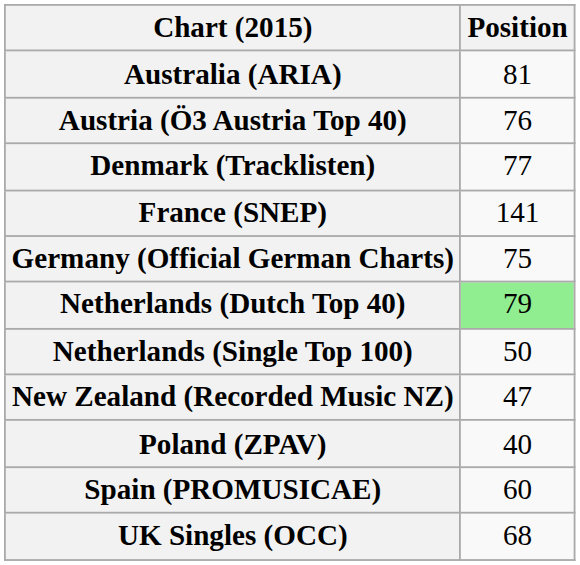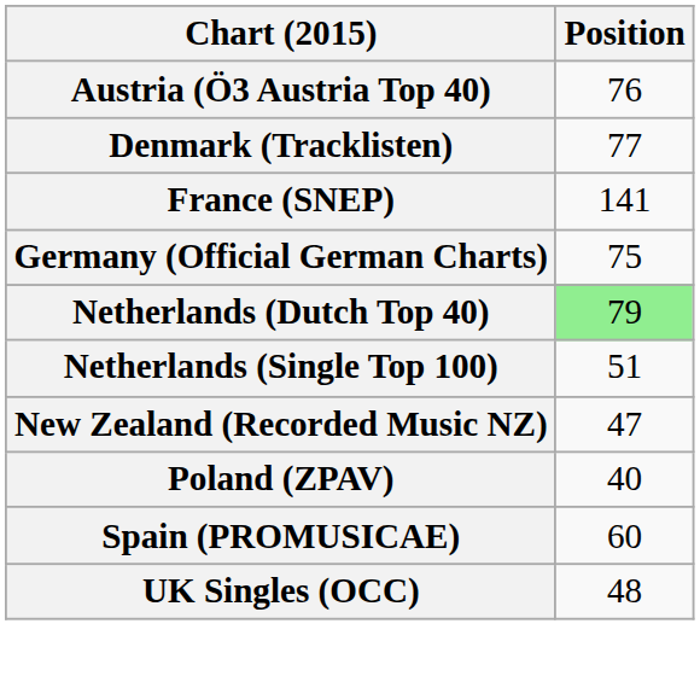 <table class="wikitable sortable plainrowheaders" style="text-align:center">
 <tr>
 <th scope="col">Chart (2015)</th>
 <th scope="col">Position</th>
-</tr>
-<tr>
-<th scope="row">Australia (ARIA)</th>
-<td>81</td>
 </tr>
 <tr>
 <th scope="row">Austria (Ö3 Austria Top 40)</th>
 <td>76</td>
 </tr>
 <tr>
 <th scope="row">Denmark (Tracklisten)</th>
 <td>77</td>
 </tr>
 <tr>
 <th scope="row">France (SNEP)</th>
 <td>141</td>
 </tr>
 <tr>
 <th scope="row">Germany (Official German Charts)</th>
 <td>75</td>
 </tr>
 <tr>
 <th scope="row">Netherlands (Dutch Top 40)</th>
 <td style="background: lightgreen;">79</td>
 </tr>
 <tr>
 <th scope="row">Netherlands (Single Top 100)</th>
-<td>50</td>
+<td>51</td>
 </tr>
 <tr>
 <th scope="row">New Zealand (Recorded Music NZ)</th>
 <td>47</td>
 </tr>
 <tr>
 <th scope="row">Poland (ZPAV)</th>
 <td>40</td>
 </tr>
 <tr>
 <th scope="row">Spain (PROMUSICAE)</th>
 <td>60</td>
 </tr>
 <tr>
 <th scope="row">UK Singles (OCC)</th>
-<td>68</td>
+<td>48</td>
 </tr>
 </table>
